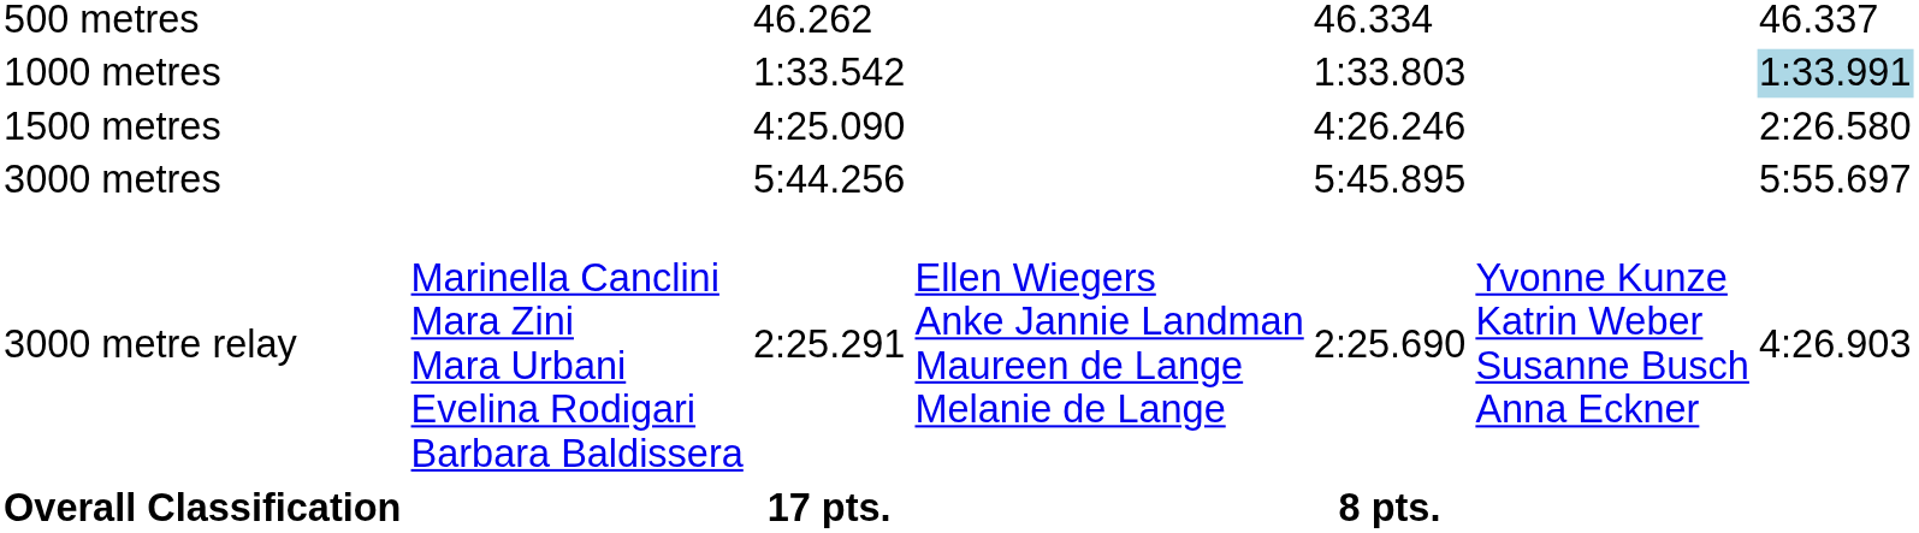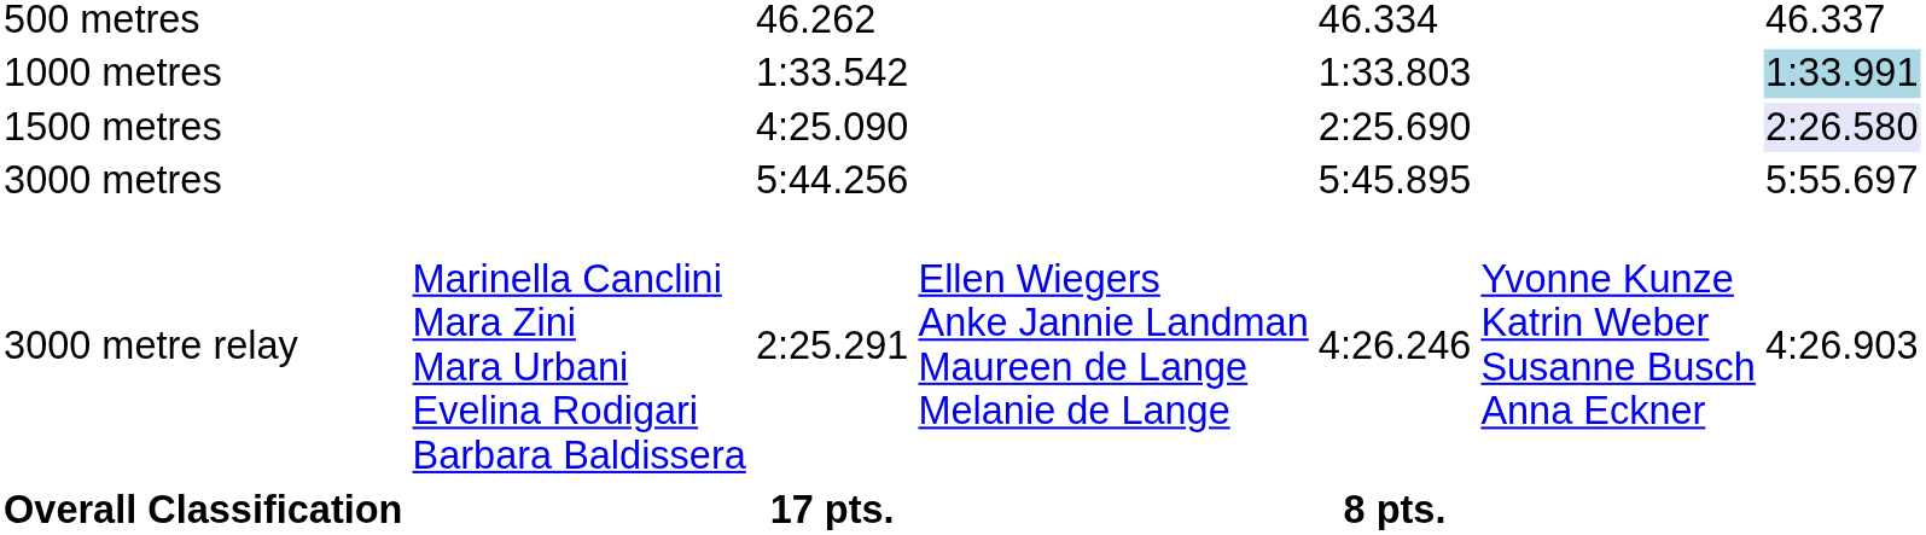 <table>
 <tr>
 <td>500 metres</td>
 <td></td>
 <td>46.262</td>
 <td></td>
 <td>46.334</td>
 <td></td>
 <td>46.337</td>
 </tr>
 <tr>
 <td>1000 metres</td>
 <td></td>
 <td>1:33.542</td>
 <td></td>
 <td>1:33.803</td>
 <td></td>
 <td style="background: lightblue;">1:33.991</td>
 </tr>
 <tr>
 <td>1500 metres</td>
 <td></td>
 <td>4:25.090</td>
 <td></td>
-<td>4:26.246</td>
+<td>2:25.690</td>
 <td></td>
-<td>2:26.580</td>
+<td style="background: lavender;">2:26.580</td>
 </tr>
 <tr>
 <td>3000 metres</td>
 <td></td>
 <td>5:44.256</td>
 <td></td>
 <td>5:45.895</td>
 <td></td>
 <td>5:55.697</td>
 </tr>
 <tr>
 <td>3000 metre relay</td>
 <td valign=top><br><a href='#'>Marinella Canclini</a><br><a href='#'>Mara Zini</a><br><a href='#'>Mara Urbani</a><br><a href='#'>Evelina Rodigari</a><br><a href='#'>Barbara Baldissera</a></td>
 <td>2:25.291</td>
 <td valign=top><br><a href='#'>Ellen Wiegers</a><br><a href='#'>Anke Jannie Landman</a><br><a href='#'>Maureen de Lange</a><br><a href='#'>Melanie de Lange</a></td>
-<td>2:25.690</td>
+<td>4:26.246</td>
 <td valign=top><br><a href='#'>Yvonne Kunze</a><br><a href='#'>Katrin Weber</a><br><a href='#'>Susanne Busch</a><br><a href='#'>Anna Eckner</a></td>
 <td>4:26.903</td>
 </tr>
 <tr>
 <th>Overall Classification</th>
 <th></th>
 <th>17 pts.</th>
 <th><br></th>
 <th>8 pts.</th>
 <th></th>
 <th></th>
 </tr>
 </table>
